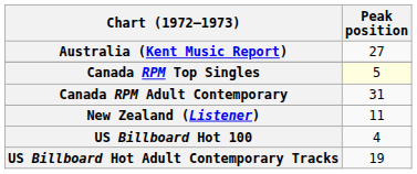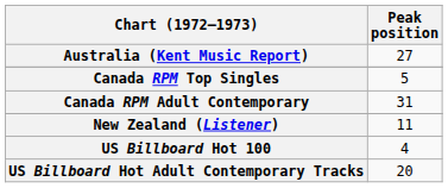 <table class="wikitable plainrowheaders sortable">
 <tr>
 <th>Chart (1972–1973)</th>
 <th>Peak<br>position</th>
 </tr>
 <tr>
 <th scope="row">Australia (<a href='#'>Kent Music Report</a>)</th>
 <td style="text-align:center;">27</td>
 </tr>
 <tr>
 </tr>
 <tr>
 <th scope="row">Canada <em><a href='#'>RPM</a></em> Top Singles</th>
-<td style="background: lightyellow; text-align:center;">5</td>
+<td style="text-align:center;">5</td>
 </tr>
 <tr>
 <th scope="row">Canada <em>RPM</em> Adult Contemporary</th>
 <td style="text-align:center;">31</td>
 </tr>
 <tr>
 </tr>
 <tr>
 <th scope="row">New Zealand (<em><a href='#'>Listener</a></em>)</th>
 <td style="text-align:center;">11</td>
 </tr>
 <tr>
 <th scope="row">US <em>Billboard</em> Hot 100</th>
 <td style="text-align:center;">4</td>
 </tr>
 <tr>
 <th scope="row">US <em>Billboard</em> Hot Adult Contemporary Tracks</th>
-<td style="text-align:center;">19</td>
+<td style="text-align:center;">20</td>
 </tr>
 </table>
